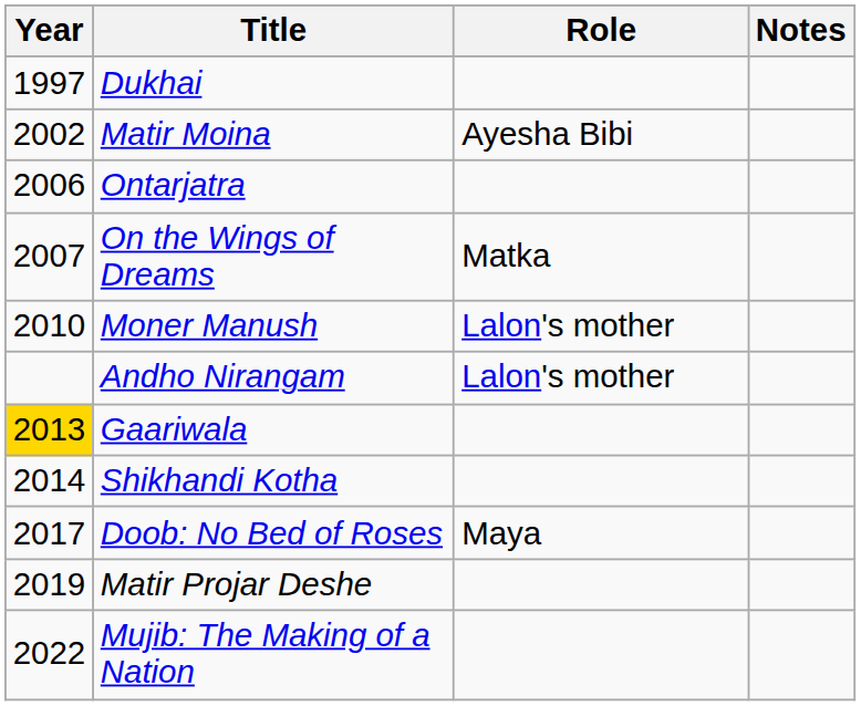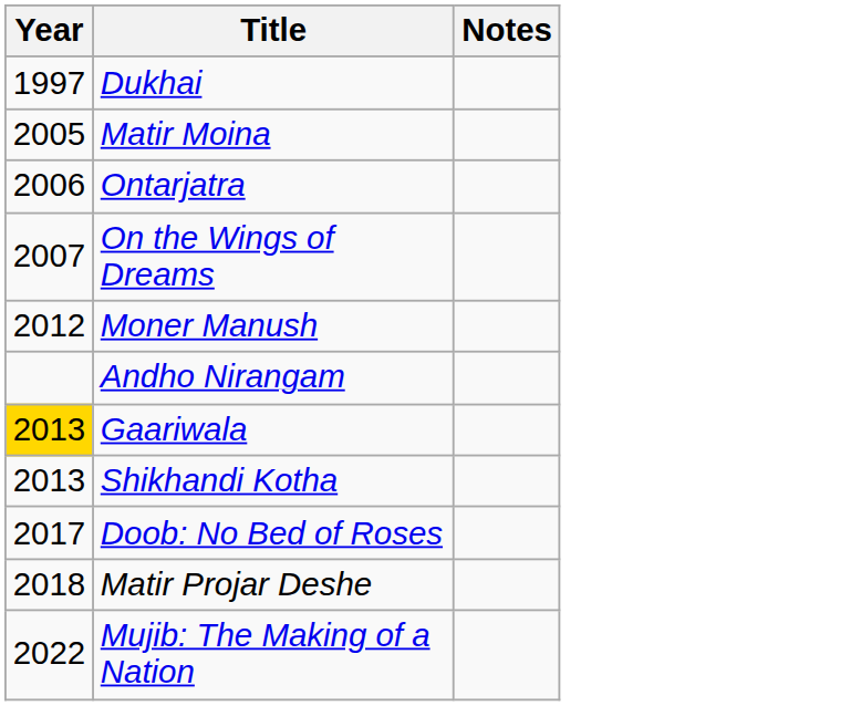 <table class="wikitable sortable">
 <tr>
 <th>Year</th>
 <th width="170px">Title</th>
-<th width="137px">Role</th>
 <th class="unsortable">Notes</th>
 </tr>
 <tr>
 <td>1997</td>
 <td><em><a href='#'>Dukhai</a></em></td>
 <td></td>
-<td></td>
 </tr>
 <tr>
-<td>2002</td>
+<td>2005</td>
 <td><em><a href='#'>Matir Moina</a></em></td>
-<td>Ayesha Bibi</td>
 <td></td>
 </tr>
 <tr>
 <td>2006</td>
 <td><em><a href='#'>Ontarjatra</a></em></td>
 <td></td>
-<td></td>
 </tr>
 <tr>
 <td>2007</td>
 <td><em><a href='#'>On the Wings of Dreams</a></em></td>
-<td>Matka</td>
 <td></td>
 </tr>
 <tr>
-<td>2010</td>
+<td>2012</td>
 <td><em><a href='#'>Moner Manush</a></em></td>
-<td><a href='#'>Lalon</a>'s mother</td>
 <td></td>
 </tr>
 <tr>
 <td></td>
 <td><em><a href='#'>Andho Nirangam</a></em></td>
-<td><a href='#'>Lalon</a>'s mother</td>
 <td></td>
 </tr>
 <tr>
 <td style="background: gold;">2013</td>
 <td><em><a href='#'>Gaariwala</a></em></td>
 <td></td>
-<td></td>
 </tr>
 <tr>
-<td>2014</td>
+<td>2013</td>
 <td><em><a href='#'>Shikhandi Kotha</a></em></td>
-<td></td>
 <td></td>
 </tr>
 <tr>
 <td>2017</td>
 <td><em><a href='#'>Doob: No Bed of Roses</a></em></td>
-<td>Maya</td>
 <td></td>
 </tr>
 <tr>
-<td>2019</td>
+<td>2018</td>
 <td><em>Matir Projar Deshe</em></td>
-<td></td>
 <td></td>
 </tr>
 <tr>
 <td>2022</td>
 <td><em><a href='#'>Mujib: The Making of a Nation</a></em></td>
 <td></td>
-<td></td>
 </tr>
 </table>
